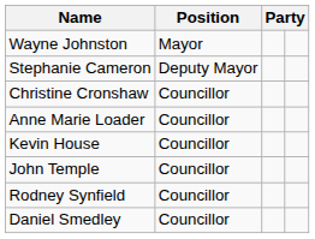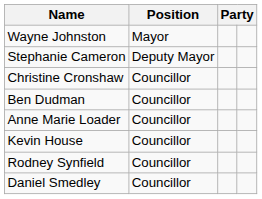 <table class="wikitable">
 <tr>
 <th>Name</th>
 <th>Position</th>
 <th colspan="2">Party</th>
 </tr>
 <tr>
 <td>Wayne Johnston</td>
 <td>Mayor</td>
 <td></td>
 <td></td>
 </tr>
 <tr>
 <td>Stephanie Cameron</td>
 <td>Deputy Mayor</td>
 <td></td>
 <td></td>
 </tr>
 <tr>
 <td>Christine Cronshaw</td>
 <td>Councillor</td>
 <td></td>
 <td></td>
 </tr>
 <tr>
+<td>Ben Dudman</td>
+<td>Councillor</td>
+<td></td>
+<td></td>
+</tr>
+<tr>
 <td>Anne Marie Loader</td>
 <td>Councillor</td>
 <td></td>
 <td></td>
 </tr>
 <tr>
 <td>Kevin House</td>
-<td>Councillor</td>
-<td></td>
-<td></td>
-</tr>
-<tr>
-<td>John Temple</td>
 <td>Councillor</td>
 <td></td>
 <td></td>
 </tr>
 <tr>
 <td>Rodney Synfield</td>
 <td>Councillor</td>
 <td></td>
 <td></td>
 </tr>
 <tr>
 <td>Daniel Smedley</td>
 <td>Councillor</td>
 <td></td>
 <td></td>
 </tr>
 </table>
